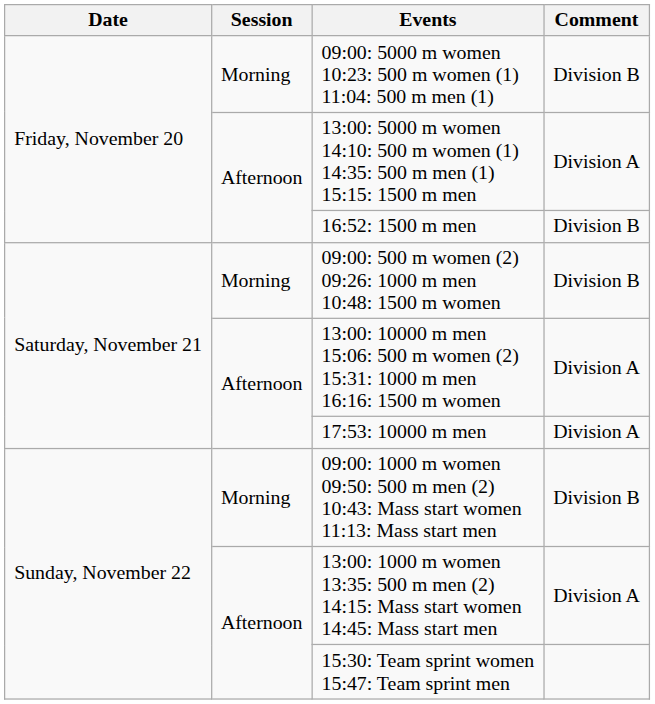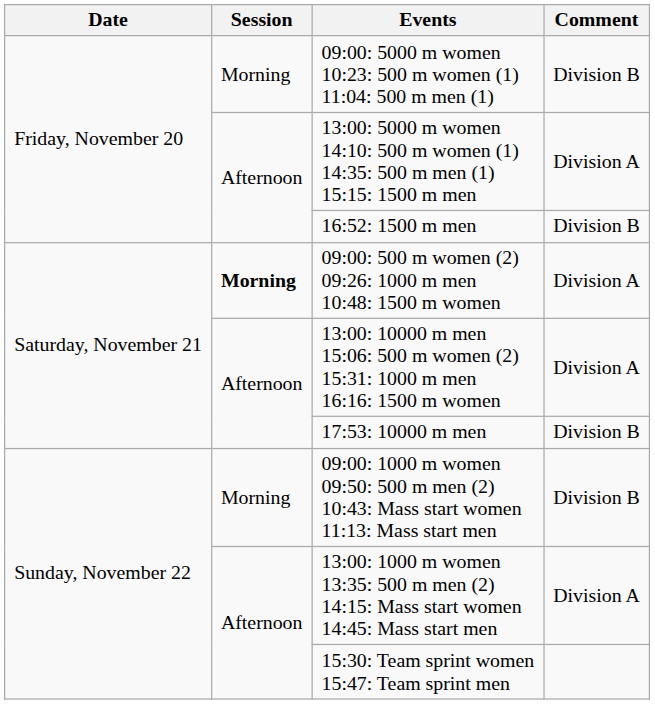 <table class="wikitable" border="1">
 <tr>
 <th> Date </th>
 <th> Session </th>
 <th> Events </th>
 <th> Comment </th>
 </tr>
 <tr>
 <td rowspan=3> Friday, November 20 </td>
 <td> Morning </td>
 <td> 09:00: 5000 m women <br> 10:23: 500 m women (1) <br> 11:04: 500 m men (1) </td>
 <td> Division B </td>
 </tr>
 <tr>
 <td rowspan=2> Afternoon </td>
 <td> 13:00: 5000 m women <br> 14:10: 500 m women (1) <br> 14:35: 500 m men (1) <br> 15:15: 1500 m men </td>
 <td> Division A </td>
 </tr>
 <tr>
 <td> 16:52: 1500 m men </td>
 <td> Division B </td>
 </tr>
 <tr>
 <td rowspan=3> Saturday, November 21 </td>
-<td> Morning </td>
+<td><strong> Morning </strong></td>
 <td> 09:00: 500 m women (2) <br> 09:26: 1000 m men <br> 10:48: 1500 m women </td>
-<td> Division B </td>
+<td> Division A </td>
 </tr>
 <tr>
 <td rowspan=2> Afternoon </td>
 <td> 13:00: 10000 m men <br> 15:06: 500 m women (2) <br> 15:31: 1000 m men <br> 16:16: 1500 m women </td>
 <td> Division A </td>
 </tr>
 <tr>
 <td> 17:53: 10000 m men </td>
-<td> Division A </td>
+<td> Division B </td>
 </tr>
 <tr>
 <td rowspan=3> Sunday, November 22 </td>
 <td> Morning </td>
 <td> 09:00: 1000 m women <br> 09:50: 500 m men (2) <br> 10:43: Mass start women <br> 11:13: Mass start men </td>
 <td> Division B </td>
 </tr>
 <tr>
 <td rowspan=2> Afternoon </td>
 <td> 13:00: 1000 m women <br> 13:35: 500 m men (2) <br> 14:15: Mass start women <br> 14:45: Mass start men </td>
 <td> Division A </td>
 </tr>
 <tr>
 <td> 15:30: Team sprint women <br> 15:47: Team sprint men </td>
 <td></td>
 </tr>
 </table>
